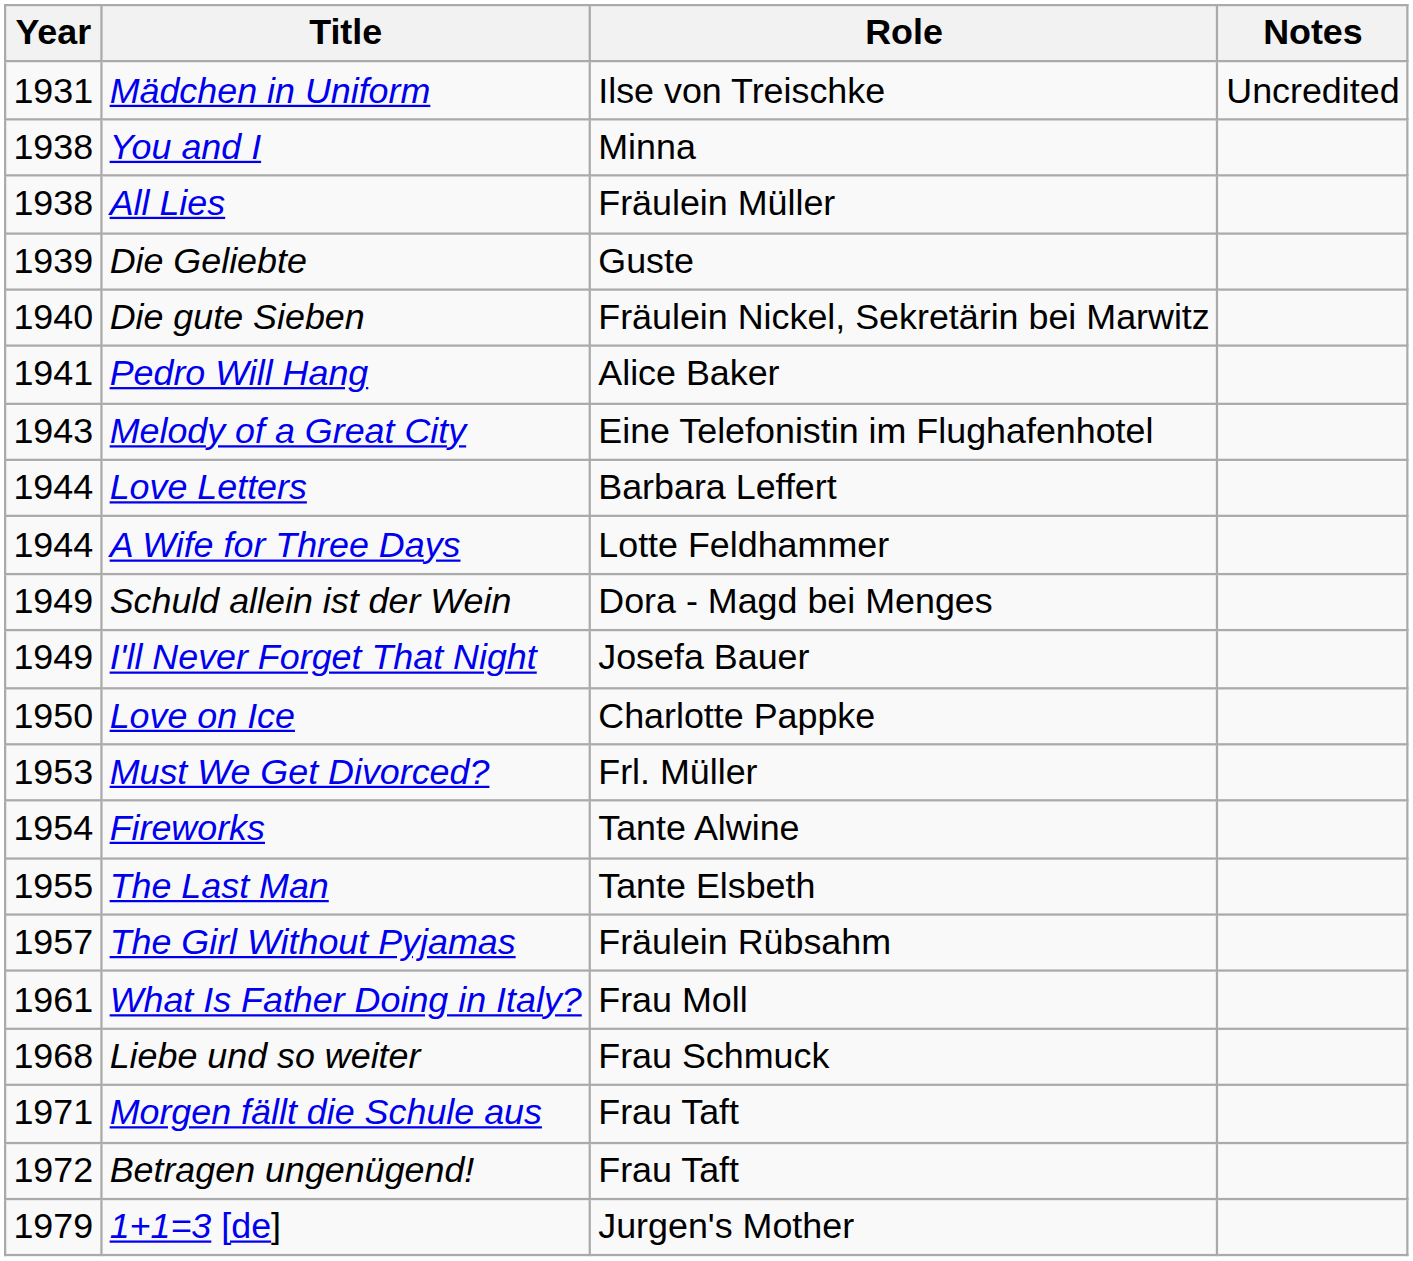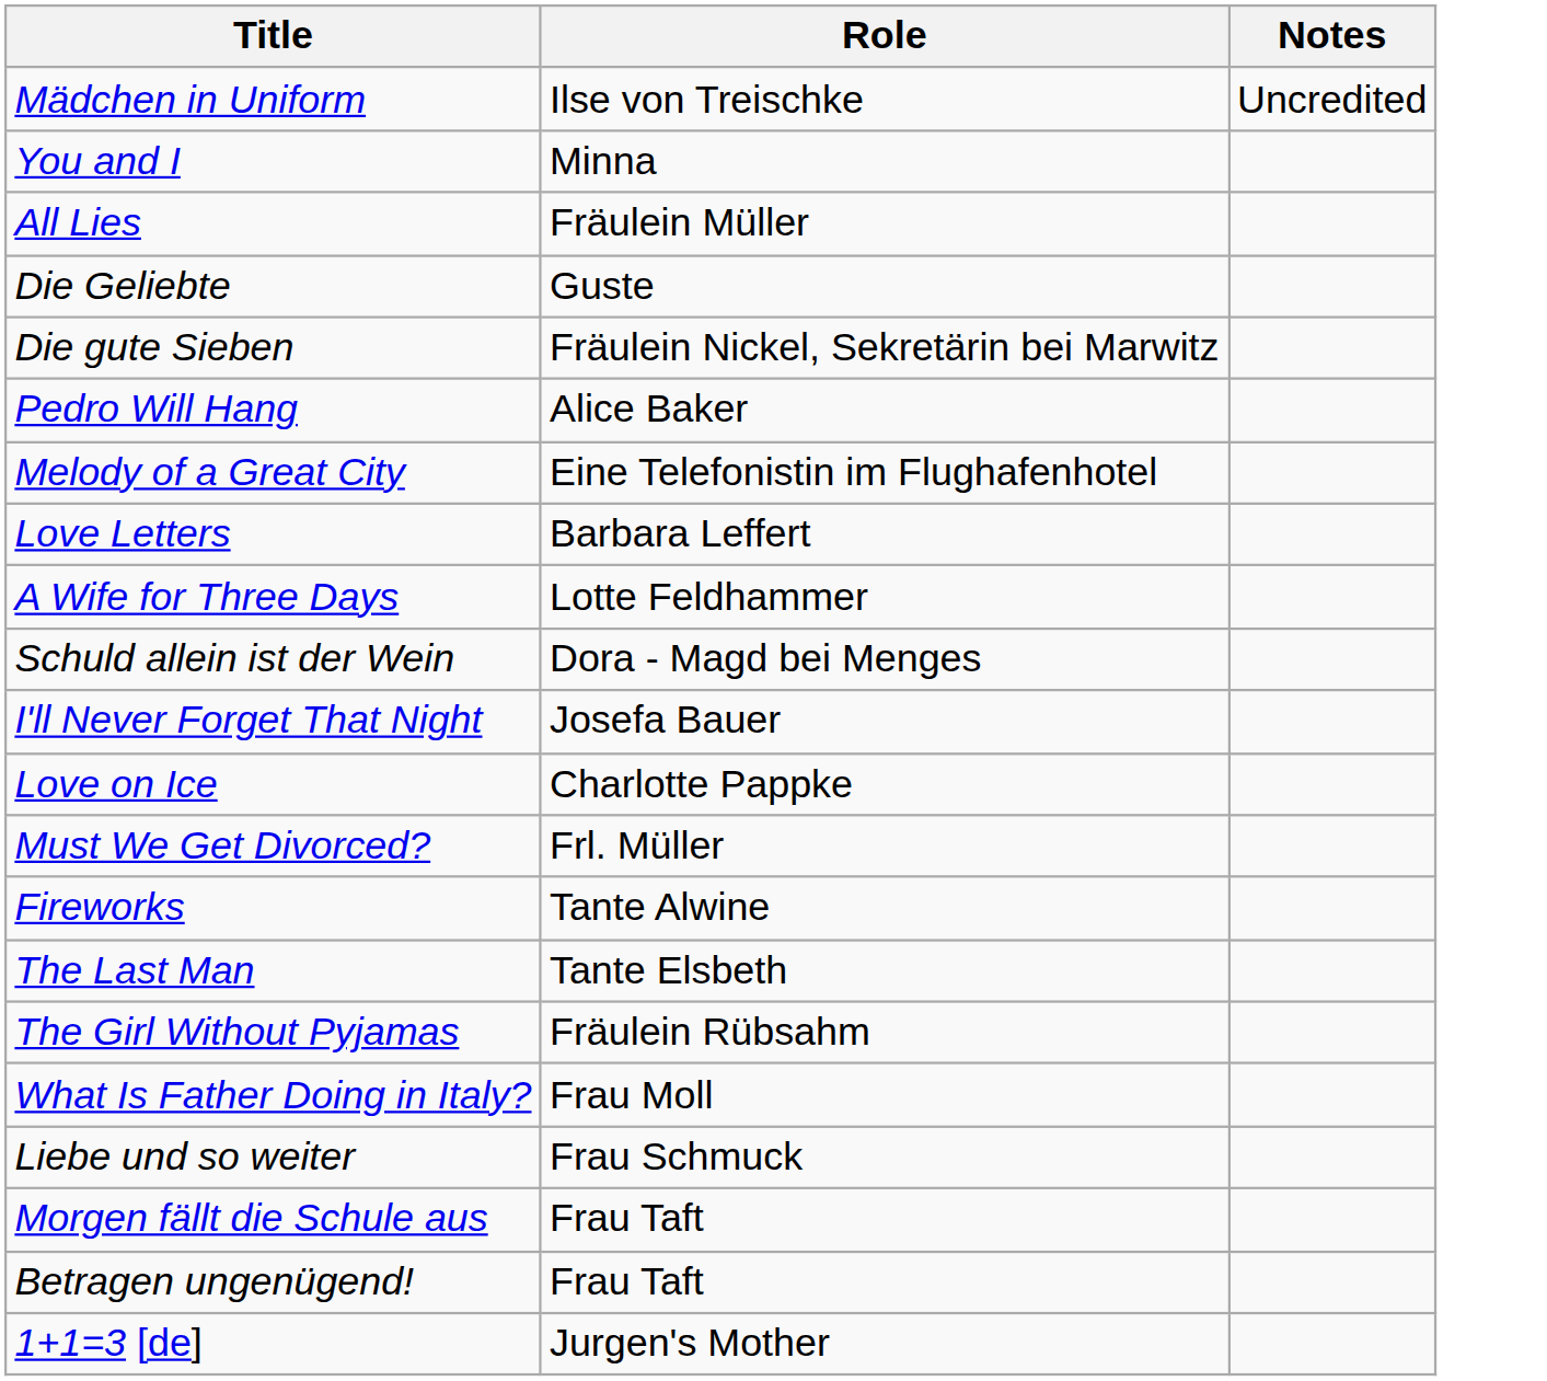 <table class="wikitable">
 <tr>
-<th>Year</th>
 <th>Title</th>
 <th>Role</th>
 <th>Notes</th>
 </tr>
 <tr>
-<td>1931</td>
 <td><em><a href='#'>Mädchen in Uniform</a></em></td>
 <td>Ilse von Treischke</td>
 <td>Uncredited</td>
 </tr>
 <tr>
-<td>1938</td>
 <td><em><a href='#'>You and I</a></em></td>
 <td>Minna</td>
 <td></td>
 </tr>
 <tr>
-<td>1938</td>
 <td><em><a href='#'>All Lies</a></em></td>
 <td>Fräulein Müller</td>
 <td></td>
 </tr>
 <tr>
-<td>1939</td>
 <td><em>Die Geliebte</em></td>
 <td>Guste</td>
 <td></td>
 </tr>
 <tr>
-<td>1940</td>
 <td><em>Die gute Sieben</em></td>
 <td>Fräulein Nickel, Sekretärin bei Marwitz</td>
 <td></td>
 </tr>
 <tr>
-<td>1941</td>
 <td><em><a href='#'>Pedro Will Hang</a></em></td>
 <td>Alice Baker</td>
 <td></td>
 </tr>
 <tr>
-<td>1943</td>
 <td><em><a href='#'>Melody of a Great City</a></em></td>
 <td>Eine Telefonistin im Flughafenhotel</td>
 <td></td>
 </tr>
 <tr>
-<td>1944</td>
 <td><em><a href='#'>Love Letters</a></em></td>
 <td>Barbara Leffert</td>
 <td></td>
 </tr>
 <tr>
-<td>1944</td>
 <td><em><a href='#'>A Wife for Three Days</a></em></td>
 <td>Lotte Feldhammer</td>
 <td></td>
 </tr>
 <tr>
-<td>1949</td>
 <td><em>Schuld allein ist der Wein</em></td>
 <td>Dora - Magd bei Menges</td>
 <td></td>
 </tr>
 <tr>
-<td>1949</td>
 <td><em><a href='#'>I'll Never Forget That Night</a></em></td>
 <td>Josefa Bauer</td>
 <td></td>
 </tr>
 <tr>
-<td>1950</td>
 <td><em><a href='#'>Love on Ice</a></em></td>
 <td>Charlotte Pappke</td>
 <td></td>
 </tr>
 <tr>
-<td>1953</td>
 <td><em><a href='#'>Must We Get Divorced?</a></em></td>
 <td>Frl. Müller</td>
 <td></td>
 </tr>
 <tr>
-<td>1954</td>
 <td><em><a href='#'>Fireworks</a></em></td>
 <td>Tante Alwine</td>
 <td></td>
 </tr>
 <tr>
-<td>1955</td>
 <td><em><a href='#'>The Last Man</a></em></td>
 <td>Tante Elsbeth</td>
 <td></td>
 </tr>
 <tr>
-<td>1957</td>
 <td><em><a href='#'>The Girl Without Pyjamas</a></em></td>
 <td>Fräulein Rübsahm</td>
 <td></td>
 </tr>
 <tr>
-<td>1961</td>
 <td><em><a href='#'>What Is Father Doing in Italy?</a></em></td>
 <td>Frau Moll</td>
 <td></td>
 </tr>
 <tr>
-<td>1968</td>
 <td><em>Liebe und so weiter</em></td>
 <td>Frau Schmuck</td>
 <td></td>
 </tr>
 <tr>
-<td>1971</td>
 <td><em><a href='#'>Morgen fällt die Schule aus</a></em></td>
 <td>Frau Taft</td>
 <td></td>
 </tr>
 <tr>
-<td>1972</td>
 <td><em>Betragen ungenügend!</em></td>
 <td>Frau Taft</td>
 <td></td>
 </tr>
 <tr>
-<td>1979</td>
 <td><em><a href='#'>1+1=3</a></em> <a href='#'>[de</a>]</td>
 <td>Jurgen's Mother</td>
 <td></td>
 </tr>
 </table>
